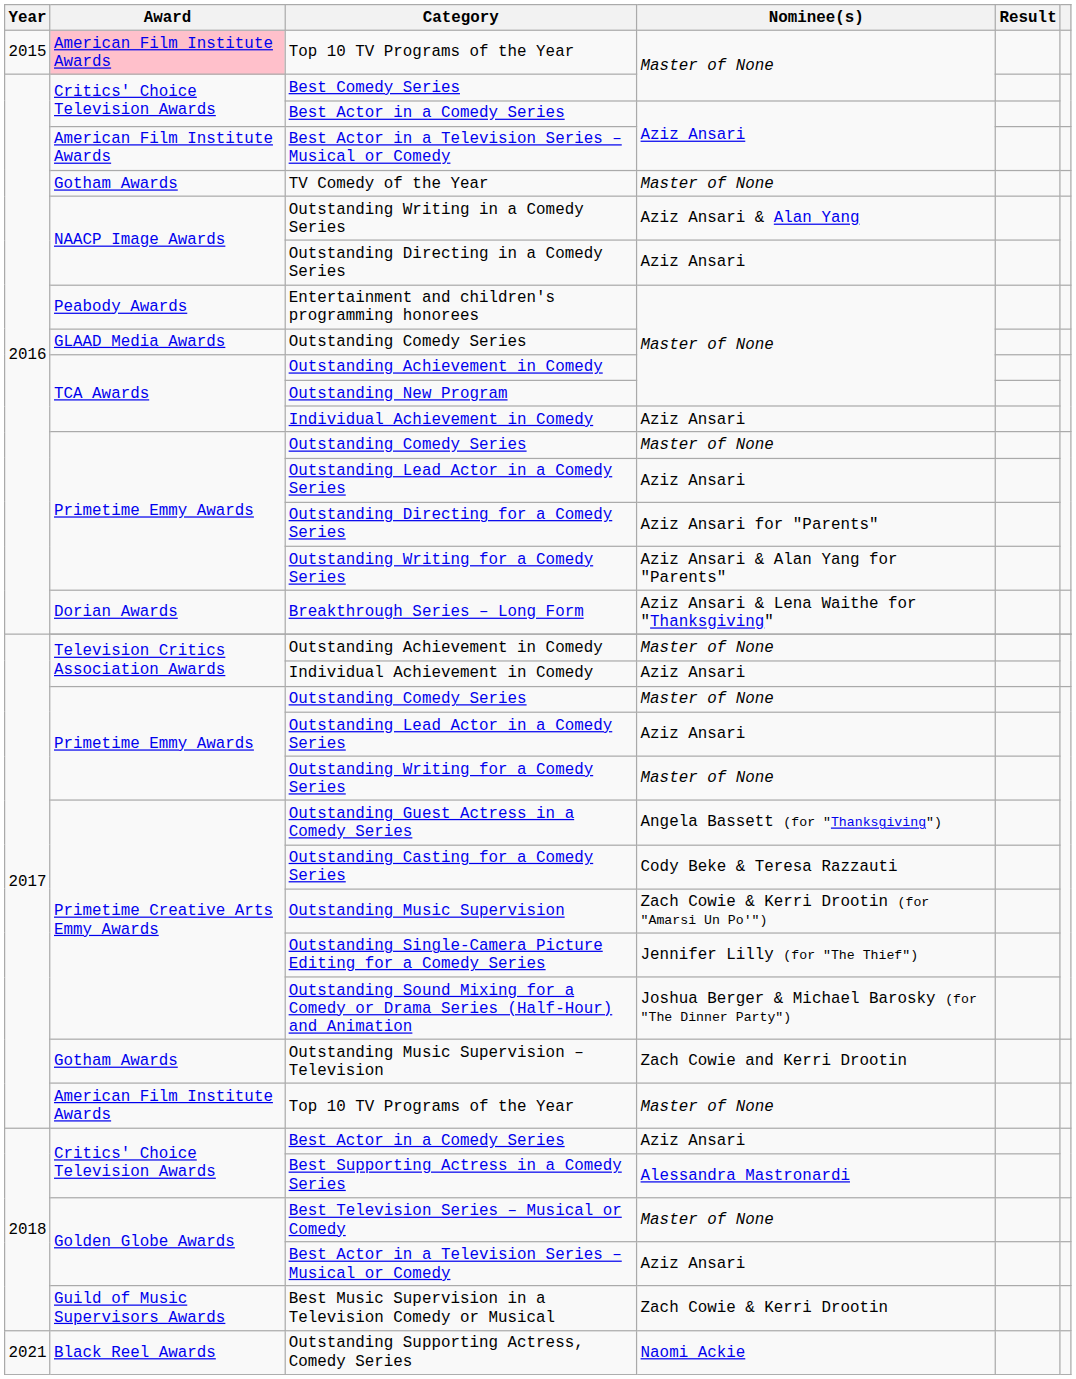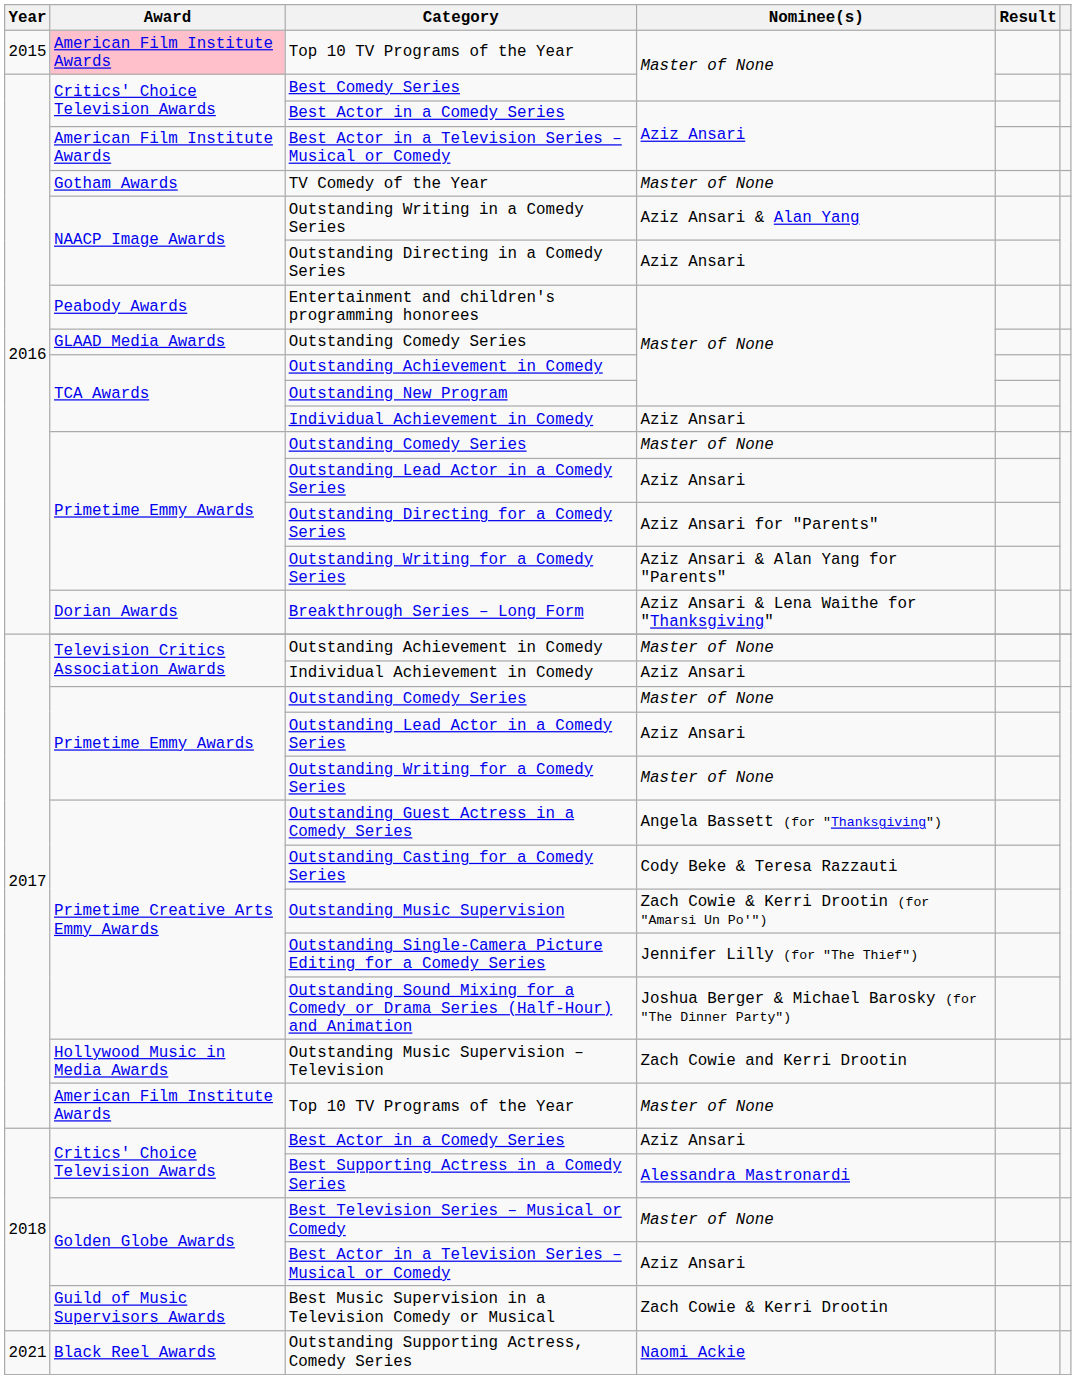 <table class="wikitable sortable" style="width:99%">
 <tr>
 <th scope="col" style="width:3%;">Year</th>
 <th scope="col" style="width:22%;">Award</th>
 <th scope="col" style="width:33%;">Category</th>
 <th>Nominee(s)</th>
 <th scope="col" style="width:6%;">Result</th>
 <th scope="col" class="unsortable" style="width:1%;"></th>
 </tr>
 <tr>
 <td>2015</td>
 <td style="background: pink;"><a href='#'>American Film Institute Awards</a></td>
 <td>Top 10 TV Programs of the Year</td>
 <td rowspan="2"><em>Master of None</em></td>
 <td></td>
 <td style="text-align:center;"></td>
 </tr>
 <tr>
 <td rowspan=16>2016</td>
 <td rowspan=2><a href='#'>Critics' Choice Television Awards</a></td>
 <td><a href='#'>Best Comedy Series</a></td>
 <td></td>
 <td style="text-align:center;" rowspan=2></td>
 </tr>
 <tr>
 <td><a href='#'>Best Actor in a Comedy Series</a></td>
 <td rowspan="2"><a href='#'>Aziz Ansari</a></td>
 <td></td>
 </tr>
 <tr>
 <td><a href='#'>American Film Institute Awards</a></td>
 <td><a href='#'>Best Actor in a Television Series – Musical or Comedy</a></td>
 <td></td>
 <td style="text-align:center;"></td>
 </tr>
 <tr>
 <td><a href='#'>Gotham Awards</a></td>
 <td>TV Comedy of the Year</td>
 <td><em>Master of None</em></td>
 <td></td>
 <td style="text-align:center;"></td>
 </tr>
 <tr>
 <td rowspan=2><a href='#'>NAACP Image Awards</a></td>
 <td>Outstanding Writing in a Comedy Series</td>
 <td>Aziz Ansari & <a href='#'>Alan Yang</a></td>
 <td></td>
 <td style="text-align:center;" rowspan=2></td>
 </tr>
 <tr>
 <td>Outstanding Directing in a Comedy Series</td>
 <td>Aziz Ansari</td>
 <td></td>
 </tr>
 <tr>
 <td><a href='#'>Peabody Awards</a></td>
 <td>Entertainment and children's programming honorees</td>
 <td rowspan="4"><em>Master of None</em></td>
 <td></td>
 <td style="text-align:center;"></td>
 </tr>
 <tr>
 <td><a href='#'>GLAAD Media Awards</a></td>
 <td>Outstanding Comedy Series</td>
 <td></td>
 <td style="text-align:center;"></td>
 </tr>
 <tr>
 <td rowspan=3><a href='#'>TCA Awards</a></td>
 <td><a href='#'>Outstanding Achievement in Comedy</a></td>
 <td></td>
 <td style="text-align:center;" rowspan=3></td>
 </tr>
 <tr>
 <td><a href='#'>Outstanding New Program</a></td>
 <td></td>
 </tr>
 <tr>
 <td><a href='#'>Individual Achievement in Comedy</a></td>
 <td>Aziz Ansari</td>
 <td></td>
 </tr>
 <tr>
 <td rowspan=4><a href='#'>Primetime Emmy Awards</a></td>
 <td><a href='#'>Outstanding Comedy Series</a></td>
 <td><em>Master of None</em></td>
 <td></td>
 <td style="text-align:center;" rowspan=4><br><br><br></td>
 </tr>
 <tr>
 <td><a href='#'>Outstanding Lead Actor in a Comedy Series</a></td>
 <td>Aziz Ansari</td>
 <td></td>
 </tr>
 <tr>
 <td><a href='#'>Outstanding Directing for a Comedy Series</a></td>
 <td>Aziz Ansari for "Parents"</td>
 <td></td>
 </tr>
 <tr>
 <td><a href='#'>Outstanding Writing for a Comedy Series</a></td>
 <td>Aziz Ansari & Alan Yang for "Parents"</td>
 <td></td>
 </tr>
 <tr>
 <td><a href='#'>Dorian Awards</a></td>
 <td><a href='#'>Breakthrough Series – Long Form</a></td>
 <td>Aziz Ansari & Lena Waithe for "<a href='#'>Thanksgiving</a>"</td>
 <td></td>
 <td style="text-align:center;"></td>
 </tr>
 <tr>
 <td rowspan=13>2017</td>
 </tr>
 <tr>
 <td rowspan=2><a href='#'>Television Critics Association Awards</a></td>
 <td>Outstanding Achievement in Comedy</td>
 <td><em>Master of None</em></td>
 <td></td>
 <td style="text-align:center;" rowspan=2></td>
 </tr>
 <tr>
 <td>Individual Achievement in Comedy</td>
 <td>Aziz Ansari</td>
 <td></td>
 </tr>
 <tr>
 <td rowspan=3><a href='#'>Primetime Emmy Awards</a></td>
 <td><a href='#'>Outstanding Comedy Series</a></td>
 <td><em>Master of None</em></td>
 <td></td>
 <td style="text-align:center;" rowspan=8></td>
 </tr>
 <tr>
 <td><a href='#'>Outstanding Lead Actor in a Comedy Series</a></td>
 <td>Aziz Ansari</td>
 <td></td>
 </tr>
 <tr>
 <td><a href='#'>Outstanding Writing for a Comedy Series</a></td>
 <td><em>Master of None</em></td>
 <td></td>
 </tr>
 <tr>
 <td rowspan=5><a href='#'>Primetime Creative Arts Emmy Awards</a></td>
 <td><a href='#'>Outstanding Guest Actress in a Comedy Series</a></td>
 <td>Angela Bassett <small>(for "<a href='#'>Thanksgiving</a>")</small></td>
 <td></td>
 </tr>
 <tr>
 <td><a href='#'>Outstanding Casting for a Comedy Series</a></td>
 <td>Cody Beke & Teresa Razzauti</td>
 <td></td>
 </tr>
 <tr>
 <td><a href='#'>Outstanding Music Supervision</a></td>
 <td>Zach Cowie & Kerri Drootin  <small>(for "Amarsi Un Po'")</small></td>
 <td></td>
 </tr>
 <tr>
 <td><a href='#'>Outstanding Single-Camera Picture Editing for a Comedy Series</a></td>
 <td>Jennifer Lilly <small>(for "The Thief")</small></td>
 <td></td>
 </tr>
 <tr>
 <td><a href='#'>Outstanding Sound Mixing for a Comedy or Drama Series (Half-Hour) and Animation</a></td>
 <td>Joshua Berger & Michael Barosky <small>(for "The Dinner Party")</small></td>
 <td></td>
 </tr>
 <tr>
-<td><a href='#'>Gotham Awards</a></td>
+<td><a href='#'>Hollywood Music in Media Awards</a></td>
 <td>Outstanding Music Supervision – Television</td>
 <td>Zach Cowie and Kerri Drootin</td>
 <td></td>
 <td align="center"></td>
 </tr>
 <tr>
 <td><a href='#'>American Film Institute Awards</a></td>
 <td>Top 10 TV Programs of the Year</td>
 <td><em>Master of None</em></td>
 <td></td>
 <td style="text-align:center;"></td>
 </tr>
 <tr>
 <td rowspan="5">2018</td>
 <td rowspan="2"><a href='#'>Critics' Choice Television Awards</a></td>
 <td><a href='#'>Best Actor in a Comedy Series</a></td>
 <td>Aziz Ansari</td>
 <td></td>
 <td style="text-align:center;" rowspan="2"></td>
 </tr>
 <tr>
 <td><a href='#'>Best Supporting Actress in a Comedy Series</a></td>
 <td><a href='#'>Alessandra Mastronardi</a></td>
 <td></td>
 </tr>
 <tr>
 <td rowspan="2"><a href='#'>Golden Globe Awards</a></td>
 <td><a href='#'>Best Television Series – Musical or Comedy</a></td>
 <td><em>Master of None</em></td>
 <td></td>
 <td style="text-align:center;"></td>
 </tr>
 <tr>
 <td><a href='#'>Best Actor in a Television Series – Musical or Comedy</a></td>
 <td>Aziz Ansari</td>
 <td></td>
 <td style="text-align:center;"></td>
 </tr>
 <tr>
 <td><a href='#'>Guild of Music Supervisors Awards</a></td>
 <td>Best Music Supervision in a Television Comedy or Musical</td>
 <td>Zach Cowie & Kerri Drootin</td>
 <td></td>
 <td style="text-align:center;"></td>
 </tr>
 <tr>
 <td>2021</td>
 <td><a href='#'>Black Reel Awards</a></td>
 <td>Outstanding Supporting Actress, Comedy Series</td>
 <td><a href='#'>Naomi Ackie</a></td>
 <td></td>
 <td style="text-align:center;"></td>
 </tr>
 </table>
